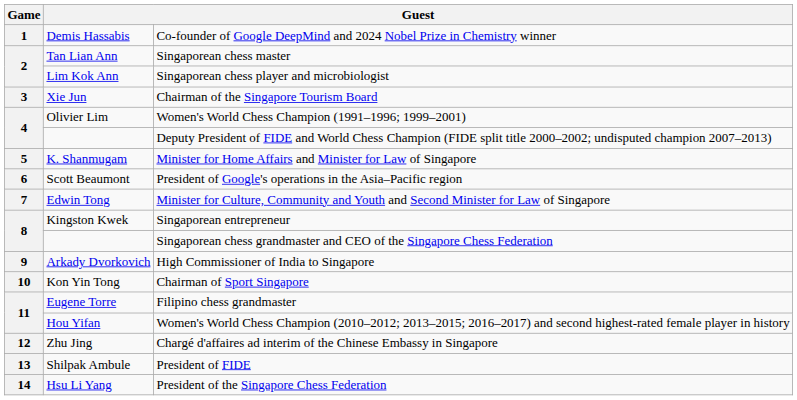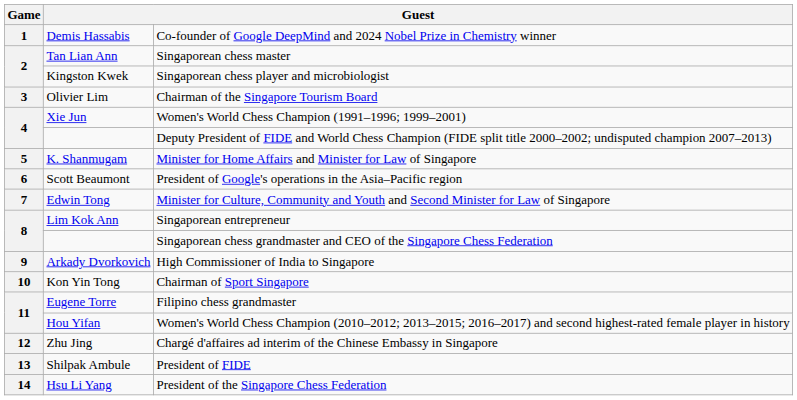 <table class="wikitable">
 <tr>
 <th>Game</th>
 <th colspan=2>Guest</th>
 </tr>
 <tr>
 <th>1</th>
 <td><a href='#'>Demis Hassabis</a></td>
 <td>Co-founder of <a href='#'>Google DeepMind</a> and 2024 <a href='#'>Nobel Prize in Chemistry</a> winner</td>
 </tr>
 <tr>
 <th rowspan=2>2</th>
 <td><a href='#'>Tan Lian Ann</a></td>
 <td>Singaporean chess master</td>
 </tr>
 <tr>
-<td><a href='#'>Lim Kok Ann</a></td>
+<td>Kingston Kwek</td>
 <td>Singaporean chess player and microbiologist</td>
 </tr>
 <tr>
 <th>3</th>
-<td><a href='#'>Xie Jun</a></td>
+<td>Olivier Lim</td>
 <td>Chairman of the <a href='#'>Singapore Tourism Board</a></td>
 </tr>
 <tr>
 <th rowspan=2>4</th>
-<td>Olivier Lim</td>
+<td><a href='#'>Xie Jun</a></td>
 <td>Women's World Chess Champion (1991–1996; 1999–2001)</td>
 </tr>
 <tr>
 <td></td>
 <td>Deputy President of <a href='#'>FIDE</a> and World Chess Champion (FIDE split title 2000–2002; undisputed champion 2007–2013)</td>
 </tr>
 <tr>
 <th>5</th>
 <td><a href='#'>K. Shanmugam</a></td>
 <td><a href='#'>Minister for Home Affairs</a> and <a href='#'>Minister for Law</a> of Singapore</td>
 </tr>
 <tr>
 <th>6</th>
 <td>Scott Beaumont</td>
 <td>President of <a href='#'>Google</a>'s operations in the Asia–Pacific region</td>
 </tr>
 <tr>
 <th>7</th>
 <td><a href='#'>Edwin Tong</a></td>
 <td><a href='#'>Minister for Culture, Community and Youth</a> and <a href='#'>Second Minister for Law</a> of Singapore</td>
 </tr>
 <tr>
 <th rowspan=2>8</th>
-<td>Kingston Kwek</td>
+<td><a href='#'>Lim Kok Ann</a></td>
 <td>Singaporean entrepreneur</td>
 </tr>
 <tr>
 <td></td>
 <td>Singaporean chess grandmaster and CEO of the <a href='#'>Singapore Chess Federation</a></td>
 </tr>
 <tr>
 <th>9</th>
 <td><a href='#'>Arkady Dvorkovich</a></td>
 <td>High Commissioner of India to Singapore</td>
 </tr>
 <tr>
 <th>10</th>
 <td>Kon Yin Tong</td>
 <td>Chairman of <a href='#'>Sport Singapore</a></td>
 </tr>
 <tr>
 <th rowspan=2>11</th>
 <td><a href='#'>Eugene Torre</a></td>
 <td>Filipino chess grandmaster</td>
 </tr>
 <tr>
 <td><a href='#'>Hou Yifan</a></td>
 <td>Women's World Chess Champion (2010–2012; 2013–2015; 2016–2017) and second highest-rated female player in history</td>
 </tr>
 <tr>
 <th>12</th>
 <td>Zhu Jing</td>
 <td>Chargé d'affaires ad interim of the Chinese Embassy in Singapore</td>
 </tr>
 <tr>
 <th>13</th>
 <td>Shilpak Ambule</td>
 <td>President of <a href='#'>FIDE</a></td>
 </tr>
 <tr>
 <th>14</th>
 <td><a href='#'>Hsu Li Yang</a></td>
 <td>President of the <a href='#'>Singapore Chess Federation</a></td>
 </tr>
 </table>
